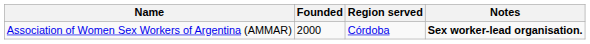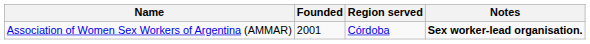 <table class="wikitable sortable">
 <tr>
 <th>Name</th>
 <th>Founded</th>
 <th>Region served</th>
 <th>Notes</th>
 </tr>
 <tr>
 <td><a href='#'>Association of Women Sex Workers of Argentina</a> (AMMAR)</td>
-<td>2000</td>
+<td>2001</td>
 <td> <a href='#'>Córdoba</a></td>
 <td><strong>Sex worker-lead organisation.</strong></td>
 </tr>
 </table>
